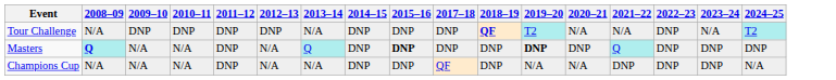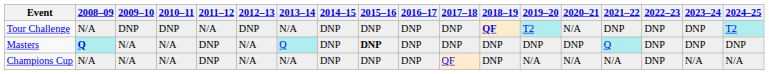 <table class="wikitable">
 <tr>
 <th>Event</th>
 <th><a href='#'>2008–09</a></th>
 <th><a href='#'>2009–10</a></th>
 <th><a href='#'>2010–11</a></th>
 <th><a href='#'>2011–12</a></th>
 <th><a href='#'>2012–13</a></th>
 <th><a href='#'>2013–14</a></th>
 <th><a href='#'>2014–15</a></th>
 <th><a href='#'>2015–16</a></th>
+<th><a href='#'>2016–17</a></th>
 <th><a href='#'>2017–18</a></th>
 <th><a href='#'>2018–19</a></th>
 <th><a href='#'>2019–20</a></th>
 <th><a href='#'>2020–21</a></th>
 <th><a href='#'>2021–22</a></th>
 <th><a href='#'>2022–23</a></th>
 <th><a href='#'>2023–24</a></th>
 <th><a href='#'>2024–25</a></th>
 </tr>
 <tr>
 <td><a href='#'>Tour Challenge</a></td>
 <td style="background:#EFEFEF;">N/A</td>
 <td style="background:#EFEFEF;">DNP</td>
 <td style="background:#EFEFEF;">DNP</td>
-<td style="background:#EFEFEF;">DNP</td>
+<td style="background:#EFEFEF;">N/A</td>
 <td style="background:#EFEFEF;">DNP</td>
 <td style="background:#EFEFEF;">N/A</td>
+<td style="background:#EFEFEF;">DNP</td>
 <td style="background:#EFEFEF;">DNP</td>
 <td style="background:#EFEFEF;">DNP</td>
 <td style="background:#EFEFEF;">DNP</td>
 <td style="background:#ffebcd;"><strong><a href='#'>QF</a></strong></td>
 <td style="background:#afeeee;"><a href='#'>T2</a></td>
 <td style="background:#EFEFEF;">N/A</td>
-<td style="background:#EFEFEF;">N/A</td>
 <td style="background:#EFEFEF;">DNP</td>
-<td style="background:#EFEFEF;">N/A</td>
+<td style="background:#EFEFEF;">DNP</td>
+<td style="background:#EFEFEF;">DNP</td>
 <td style="background:#afeeee;"><a href='#'>T2</a></td>
 </tr>
 <tr>
 <td><a href='#'>Masters</a></td>
 <td style="background:#afeeee;"><strong><a href='#'>Q</a></strong></td>
 <td style="background:#EFEFEF;">N/A</td>
 <td style="background:#EFEFEF;">N/A</td>
 <td style="background:#EFEFEF;">DNP</td>
 <td style="background:#EFEFEF;">N/A</td>
 <td style="background:#afeeee;"><a href='#'>Q</a></td>
 <td style="background:#EFEFEF;">DNP</td>
 <td style="background:#EFEFEF;"><strong>DNP</strong></td>
 <td style="background:#EFEFEF;">DNP</td>
 <td style="background:#EFEFEF;">DNP</td>
-<td style="background:#EFEFEF;"><strong>DNP</strong></td>
+<td style="background:#EFEFEF;">DNP</td>
+<td style="background:#EFEFEF;">DNP</td>
 <td style="background:#EFEFEF;">DNP</td>
 <td style="background:#afeeee;"><a href='#'>Q</a></td>
 <td style="background:#EFEFEF;">DNP</td>
 <td style="background:#EFEFEF;">DNP</td>
 <td style="background:#EFEFEF;">DNP</td>
 </tr>
 <tr>
 <td><a href='#'>Champions Cup</a></td>
 <td style="background:#EFEFEF;">N/A</td>
 <td style="background:#EFEFEF;">N/A</td>
 <td style="background:#EFEFEF;">N/A</td>
 <td style="background:#EFEFEF;">DNP</td>
 <td style="background:#EFEFEF;">N/A</td>
 <td style="background:#EFEFEF;">N/A</td>
 <td style="background:#EFEFEF;">DNP</td>
 <td style="background:#EFEFEF;">DNP</td>
+<td style="background:#EFEFEF;">DNP</td>
 <td style="background:#ffebcd;"><a href='#'>QF</a></td>
 <td style="background:#EFEFEF;">DNP</td>
 <td style="background:#EFEFEF;">N/A</td>
 <td style="background:#EFEFEF;">N/A</td>
+<td style="background:#EFEFEF;">N/A</td>
 <td style="background:#EFEFEF;">DNP</td>
-<td style="background:#EFEFEF;">DNP</td>
-<td style="background:#EFEFEF;">DNP</td>
+<td style="background:#EFEFEF;">N/A</td>
 <td style="background:#EFEFEF;">N/A</td>
 </tr>
 </table>
